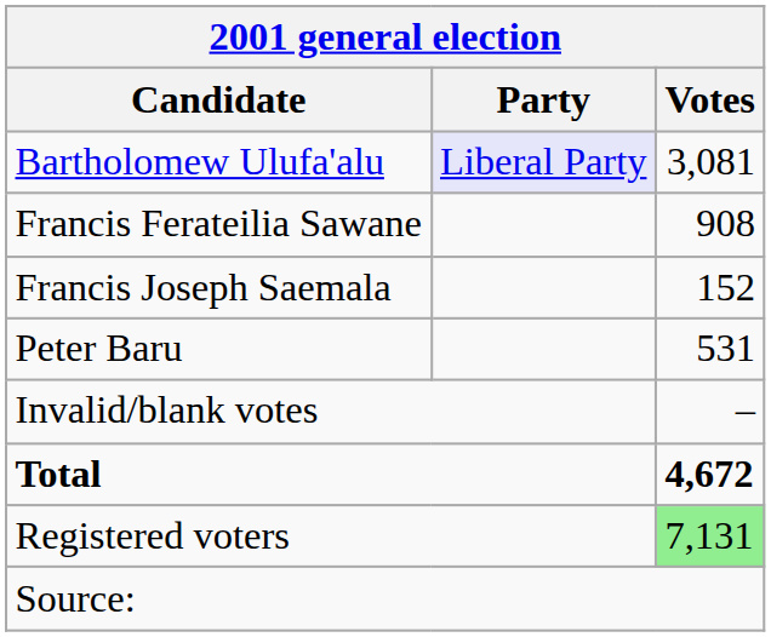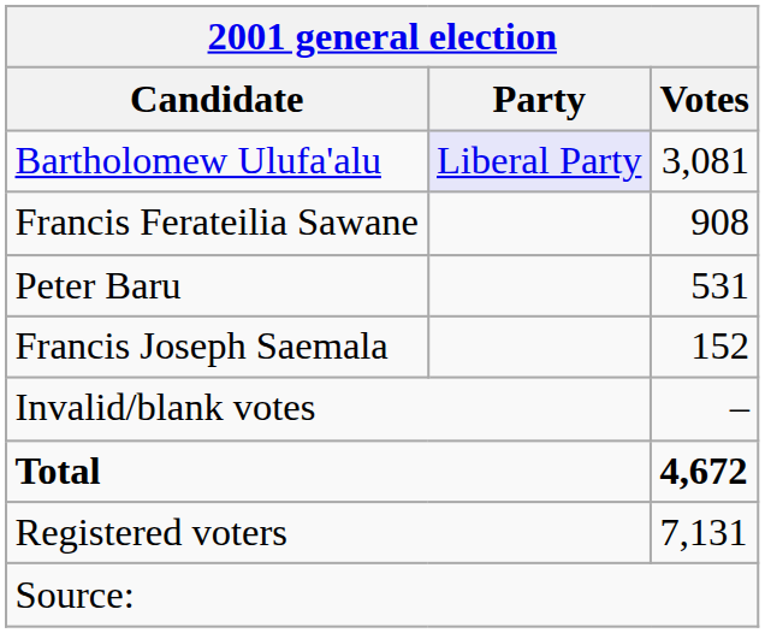 <table class="wikitable" style="text-align:left">
 <tr>
 <th colspan="3"><a href='#'>2001 general election</a></th>
 </tr>
 <tr>
 <th>Candidate</th>
 <th>Party</th>
 <th>Votes</th>
 </tr>
 <tr>
 <td><a href='#'>Bartholomew Ulufa'alu</a></td>
 <td style="background: lavender;"><a href='#'>Liberal Party</a></td>
 <td align="right">3,081</td>
 </tr>
 <tr>
 <td>Francis Ferateilia Sawane</td>
 <td></td>
 <td align="right">908</td>
 </tr>
 <tr>
+<td>Peter Baru</td>
+<td></td>
+<td align="right">531</td>
+</tr>
+<tr>
 <td>Francis Joseph Saemala</td>
 <td></td>
 <td align="right">152</td>
-</tr>
-<tr>
-<td>Peter Baru</td>
-<td></td>
-<td align="right">531</td>
 </tr>
 <tr>
 <td colspan="2">Invalid/blank votes</td>
 <td align="right">–</td>
 </tr>
 <tr>
 <td colspan="2"><strong>Total</strong></td>
 <td><strong>4,672</strong></td>
 </tr>
 <tr>
 <td colspan="2">Registered voters</td>
-<td style="background: lightgreen;">7,131</td>
+<td>7,131</td>
 </tr>
 <tr>
 <td colspan="3">Source: </td>
 </tr>
 </table>
